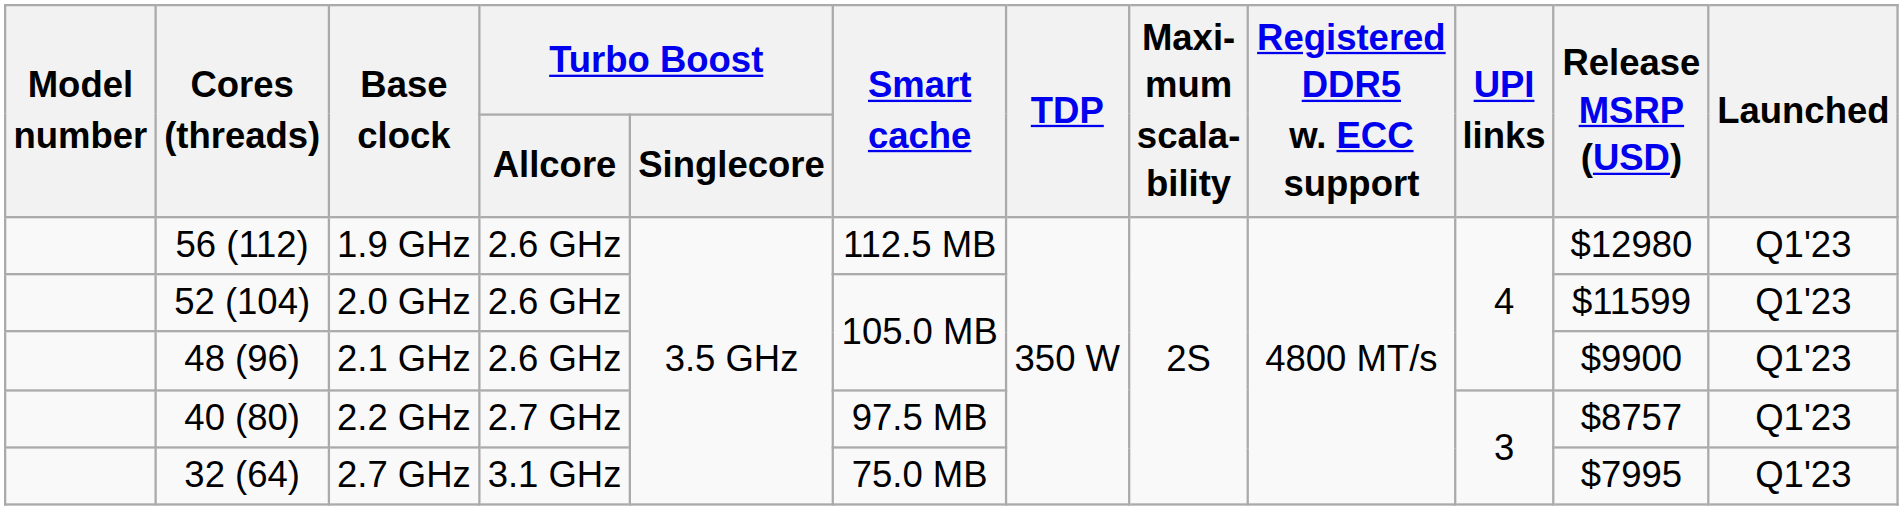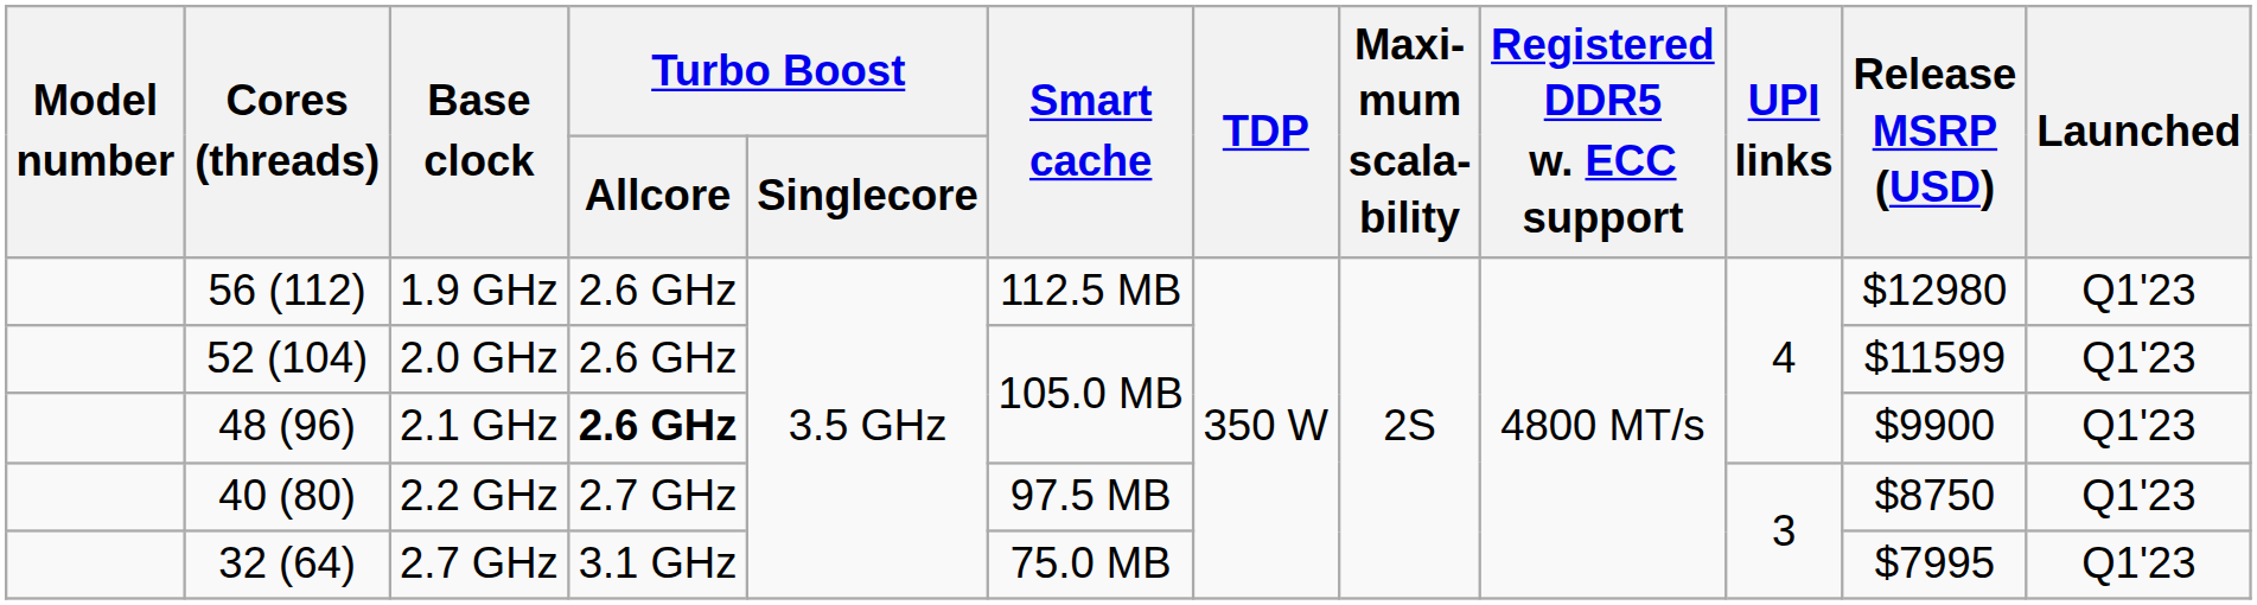 <table class="wikitable sortable" style="font-size: 100%; text-align: center">
 <tr style="line-height:133%">
 <th rowspan="2">Model<br>number</th>
 <th rowspan="2">Cores<br>(threads)</th>
 <th rowspan="2">Base<br>clock</th>
 <th colspan="2"><a href='#'>Turbo Boost</a></th>
 <th rowspan="2"><a href='#'>Smart<br>cache</a></th>
 <th rowspan="2"><a href='#'>TDP</a></th>
 <th rowspan="2">Maxi-<br>mum<br>scala-<br>bility</th>
 <th rowspan="2"><a href='#'>Registered</a><br><a href='#'>DDR5</a><br>w. <a href='#'>ECC</a><br>support</th>
 <th rowspan="2"><a href='#'>UPI</a><br>links</th>
 <th rowspan="2">Release<br><a href='#'>MSRP</a><br>(<a href='#'>USD</a>)</th>
 <th rowspan="2">Launched</th>
 </tr>
 <tr style="line-height:120%">
 <th>Allcore</th>
 <th>Singlecore</th>
 </tr>
 <tr>
 <td></td>
 <td>56 (112)</td>
 <td>1.9 GHz</td>
 <td>2.6 GHz</td>
 <td rowspan="5">3.5 GHz</td>
 <td>112.5 MB</td>
 <td rowspan="5">350 W</td>
 <td rowspan="5">2S</td>
 <td rowspan="5">4800 MT/s</td>
 <td rowspan="3">4</td>
 <td>$12980</td>
 <td>Q1'23</td>
 </tr>
 <tr>
 <td></td>
 <td>52 (104)</td>
 <td>2.0 GHz</td>
 <td>2.6 GHz</td>
 <td rowspan="2">105.0 MB</td>
 <td>$11599</td>
 <td>Q1'23</td>
 </tr>
 <tr>
 <td></td>
 <td>48 (96)</td>
 <td>2.1 GHz</td>
-<td>2.6 GHz</td>
+<td><strong>2.6 GHz</strong></td>
 <td>$9900</td>
 <td>Q1'23</td>
 </tr>
 <tr>
 <td></td>
 <td>40 (80)</td>
 <td>2.2 GHz</td>
 <td>2.7 GHz</td>
 <td>97.5 MB</td>
 <td rowspan="2">3</td>
-<td>$8757</td>
+<td>$8750</td>
 <td>Q1'23</td>
 </tr>
 <tr>
 <td></td>
 <td>32 (64)</td>
 <td>2.7 GHz</td>
 <td>3.1 GHz</td>
 <td>75.0 MB</td>
 <td>$7995</td>
 <td>Q1'23</td>
 </tr>
 </table>
